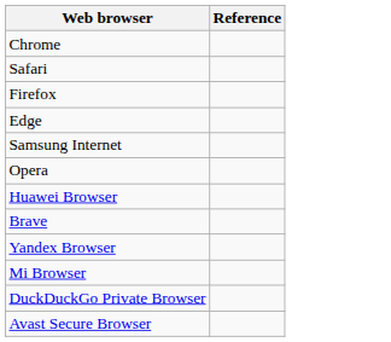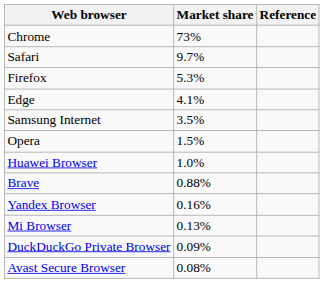 <table class="wikitable sortable">
 <tr>
 <th>Web browser</th>
+<th>Market share</th>
 <th>Reference</th>
 </tr>
 <tr>
 <td>Chrome</td>
+<td>73%</td>
 <td></td>
 </tr>
 <tr>
 <td>Safari</td>
+<td>9.7%</td>
 <td></td>
 </tr>
 <tr>
 <td>Firefox</td>
+<td>5.3%</td>
 <td></td>
 </tr>
 <tr>
 <td>Edge</td>
+<td>4.1%</td>
 <td></td>
 </tr>
 <tr>
 <td>Samsung Internet</td>
+<td>3.5%</td>
 <td></td>
 </tr>
 <tr>
 <td>Opera</td>
+<td>1.5%</td>
 <td></td>
 </tr>
 <tr>
 <td><a href='#'>Huawei Browser</a></td>
+<td>1.0%</td>
 <td></td>
 </tr>
 <tr>
 <td><a href='#'>Brave</a></td>
+<td>0.88%</td>
 <td></td>
 </tr>
 <tr>
 <td><a href='#'>Yandex Browser</a></td>
+<td>0.16%</td>
 <td></td>
 </tr>
 <tr>
 <td><a href='#'>Mi Browser</a></td>
+<td>0.13%</td>
 <td></td>
 </tr>
 <tr>
 <td><a href='#'>DuckDuckGo Private Browser</a></td>
+<td>0.09%</td>
 <td></td>
 </tr>
 <tr>
 <td><a href='#'>Avast Secure Browser</a></td>
+<td>0.08%</td>
 <td></td>
 </tr>
 </table>
